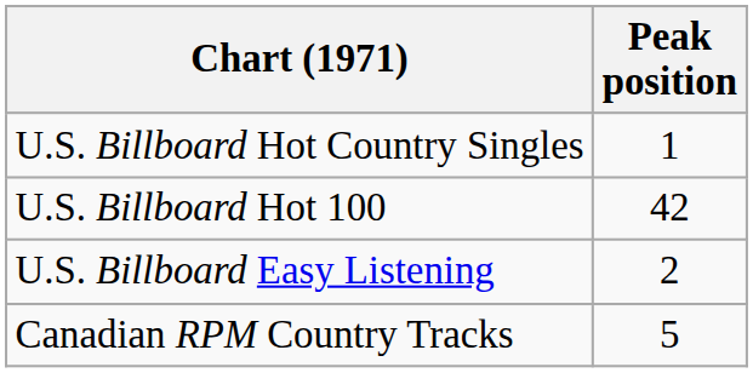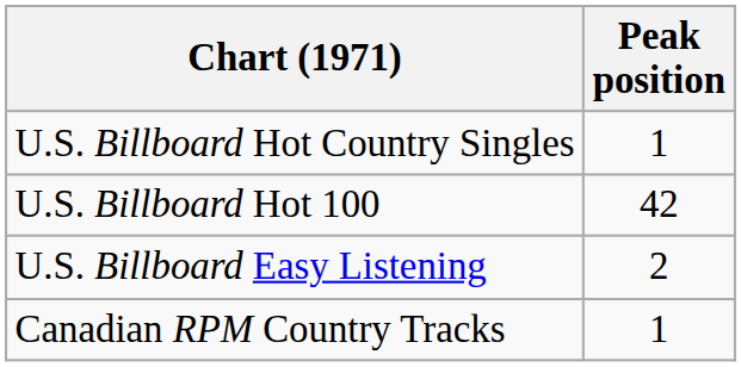 <table class="wikitable sortable">
 <tr>
 <th align="left">Chart (1971)</th>
 <th align="center">Peak<br>position</th>
 </tr>
 <tr>
 <td align="left">U.S. <em>Billboard</em> Hot Country Singles</td>
 <td align="center">1</td>
 </tr>
 <tr>
 <td align="left">U.S. <em>Billboard</em> Hot 100</td>
 <td align="center">42</td>
 </tr>
 <tr>
 <td align="left">U.S. <em>Billboard</em> <a href='#'>Easy Listening</a></td>
 <td align="center">2</td>
 </tr>
 <tr>
 <td align="left">Canadian <em>RPM</em> Country Tracks</td>
-<td align="center">5</td>
+<td align="center">1</td>
 </tr>
 </table>
